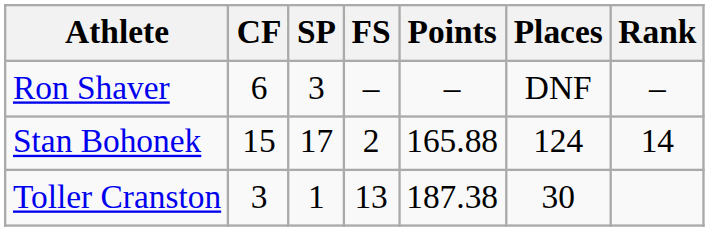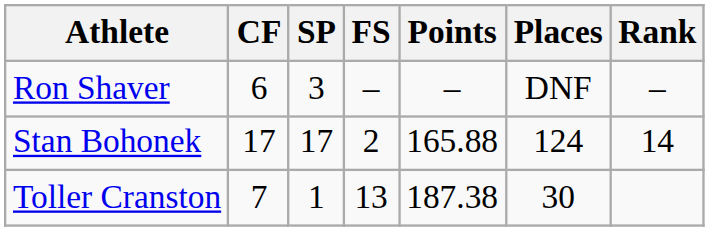 <table class="wikitable" border="1" style="font-size:90%">
 <tr>
 <th>Athlete</th>
 <th>CF</th>
 <th>SP</th>
 <th>FS</th>
 <th>Points</th>
 <th>Places</th>
 <th>Rank</th>
 </tr>
 <tr align=center>
 <td align=left><a href='#'>Ron Shaver</a></td>
 <td>6</td>
 <td>3</td>
 <td>–</td>
 <td>–</td>
 <td>DNF</td>
 <td>–</td>
 </tr>
 <tr align=center>
 <td align=left><a href='#'>Stan Bohonek</a></td>
-<td>15</td>
+<td>17</td>
 <td>17</td>
 <td>2</td>
 <td>165.88</td>
 <td>124</td>
 <td>14</td>
 </tr>
 <tr align=center>
 <td align=left><a href='#'>Toller Cranston</a></td>
-<td>3</td>
+<td>7</td>
 <td>1</td>
 <td>13</td>
 <td>187.38</td>
 <td>30</td>
 <td></td>
 </tr>
 </table>
